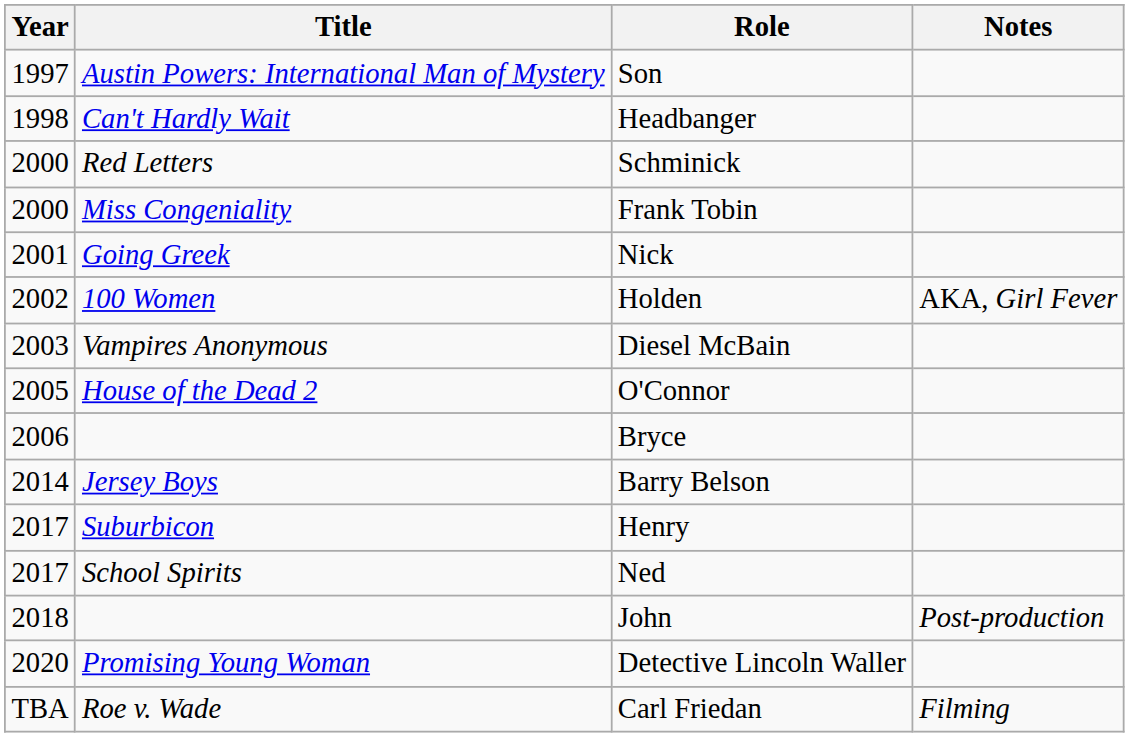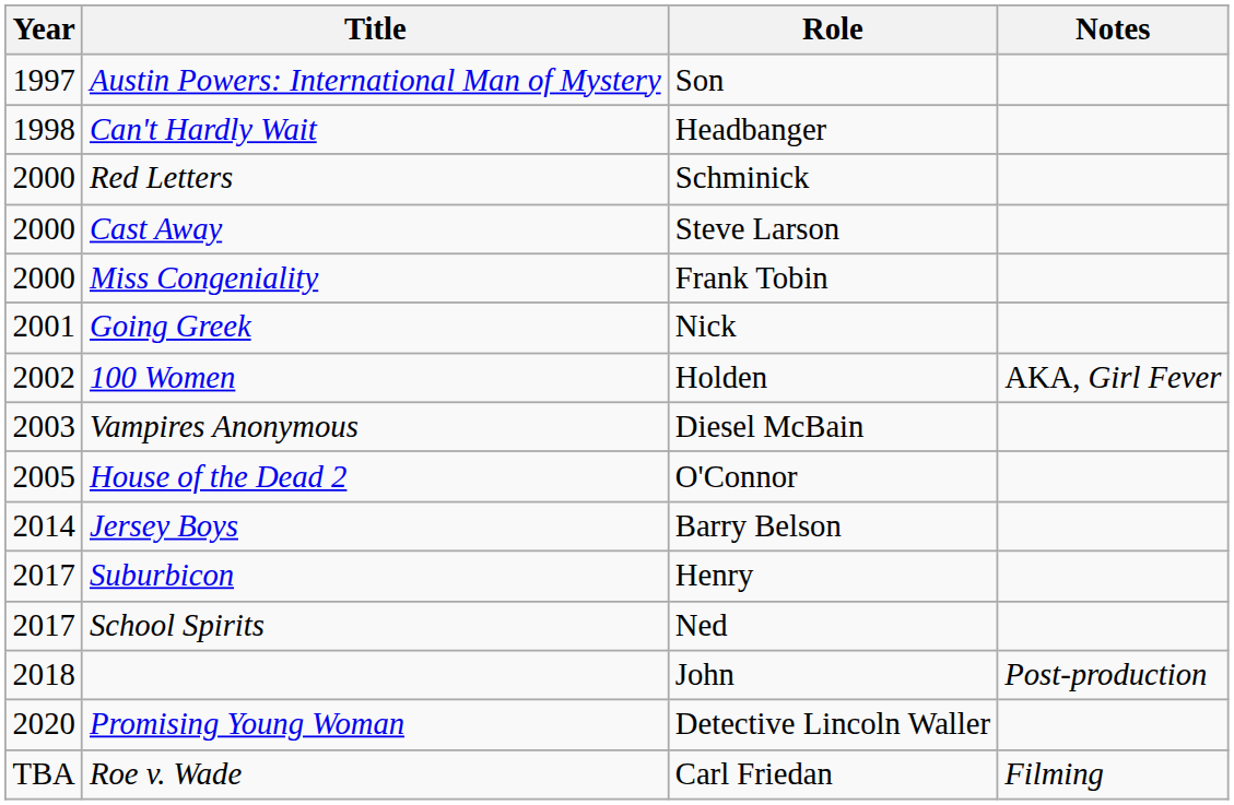 <table class="wikitable sortable">
 <tr>
 <th>Year</th>
 <th>Title</th>
 <th>Role</th>
 <th class="unsortable">Notes</th>
 </tr>
 <tr>
 <td>1997</td>
 <td><em><a href='#'>Austin Powers: International Man of Mystery</a></em></td>
 <td>Son</td>
 <td></td>
 </tr>
 <tr>
 <td>1998</td>
 <td><em><a href='#'>Can't Hardly Wait</a></em></td>
 <td>Headbanger</td>
 <td></td>
 </tr>
 <tr>
 <td>2000</td>
 <td><em>Red Letters</em></td>
 <td>Schminick</td>
+<td></td>
+</tr>
+<tr>
+<td>2000</td>
+<td><em><a href='#'>Cast Away</a></em></td>
+<td>Steve Larson</td>
 <td></td>
 </tr>
 <tr>
 <td>2000</td>
 <td><em><a href='#'>Miss Congeniality</a></em></td>
 <td>Frank Tobin</td>
 <td></td>
 </tr>
 <tr>
 <td>2001</td>
 <td><em><a href='#'>Going Greek</a></em></td>
 <td>Nick</td>
 <td></td>
 </tr>
 <tr>
 <td>2002</td>
 <td><em><a href='#'>100 Women</a></em></td>
 <td>Holden</td>
 <td>AKA, <em>Girl Fever</em></td>
 </tr>
 <tr>
 <td>2003</td>
 <td><em>Vampires Anonymous</em></td>
 <td>Diesel McBain</td>
 <td></td>
 </tr>
 <tr>
 <td>2005</td>
 <td><em><a href='#'>House of the Dead 2</a></em></td>
 <td>O'Connor</td>
-<td></td>
-</tr>
-<tr>
-<td>2006</td>
-<td><em></em></td>
-<td>Bryce</td>
 <td></td>
 </tr>
 <tr>
 <td>2014</td>
 <td><em><a href='#'>Jersey Boys</a></em></td>
 <td>Barry Belson</td>
 <td></td>
 </tr>
 <tr>
 <td>2017</td>
 <td><em><a href='#'>Suburbicon</a></em></td>
 <td>Henry</td>
 <td></td>
 </tr>
 <tr>
 <td>2017</td>
 <td><em>School Spirits</em></td>
 <td>Ned</td>
 <td></td>
 </tr>
 <tr>
 <td>2018</td>
 <td><em></em></td>
 <td>John</td>
 <td><em>Post-production</em></td>
 </tr>
 <tr>
 <td>2020</td>
 <td><em><a href='#'>Promising Young Woman</a></em></td>
 <td>Detective Lincoln Waller</td>
 <td></td>
 </tr>
 <tr>
 <td>TBA</td>
 <td><em>Roe v. Wade</em></td>
 <td>Carl Friedan</td>
 <td><em>Filming</em></td>
 </tr>
 </table>
